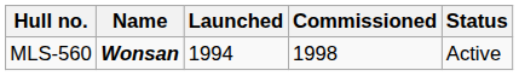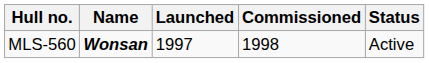 <table class=wikitable>
 <tr>
 <th>Hull no.</th>
 <th>Name</th>
 <th>Launched</th>
 <th>Commissioned</th>
 <th>Status</th>
 </tr>
 <tr>
 <td>MLS-560</td>
 <td><strong><em>Wonsan</em></strong></td>
-<td>1994</td>
+<td>1997</td>
 <td>1998</td>
 <td>Active</td>
 </tr>
 </table>
